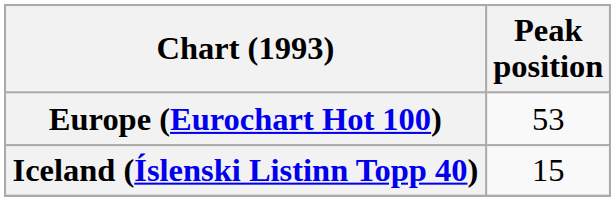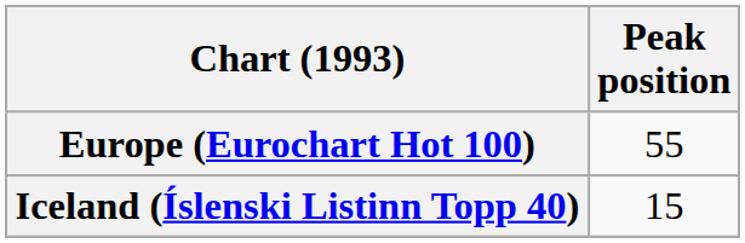 <table class="wikitable sortable plainrowheaders" style="text-align:center">
 <tr>
 <th>Chart (1993)</th>
 <th>Peak<br>position</th>
 </tr>
 <tr>
 <th scope="row">Europe (<a href='#'>Eurochart Hot 100</a>)</th>
-<td>53</td>
+<td>55</td>
 </tr>
 <tr>
 <th scope="row">Iceland (<a href='#'>Íslenski Listinn Topp 40</a>)</th>
 <td>15</td>
 </tr>
 <tr>
 </tr>
 </table>
